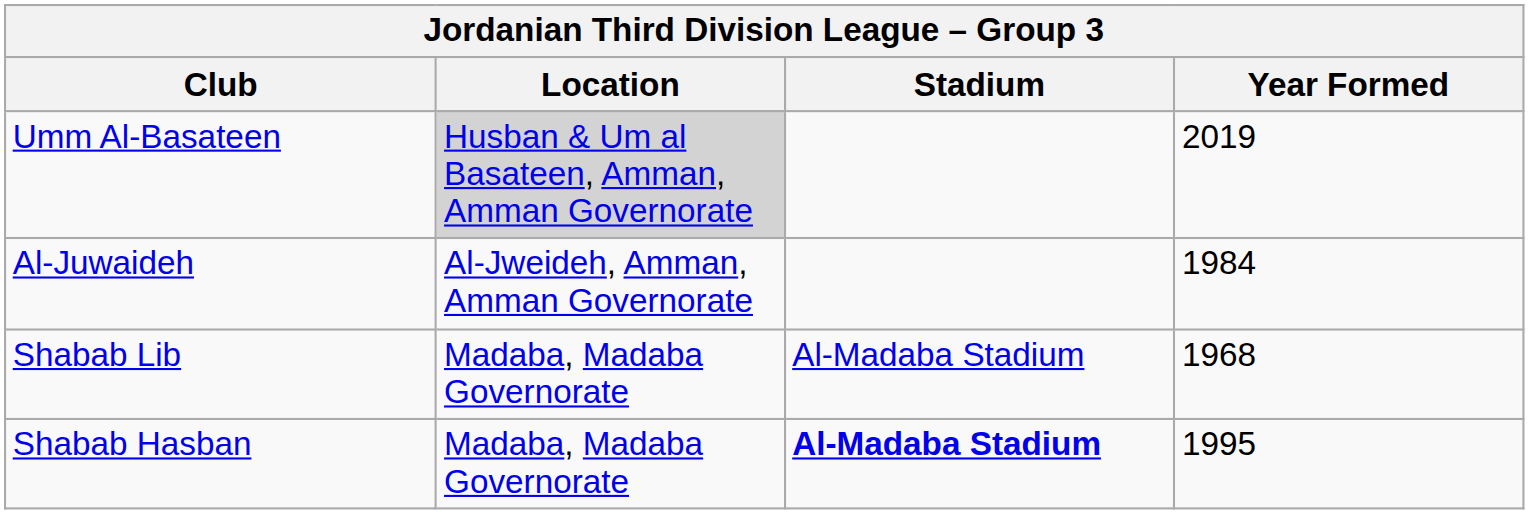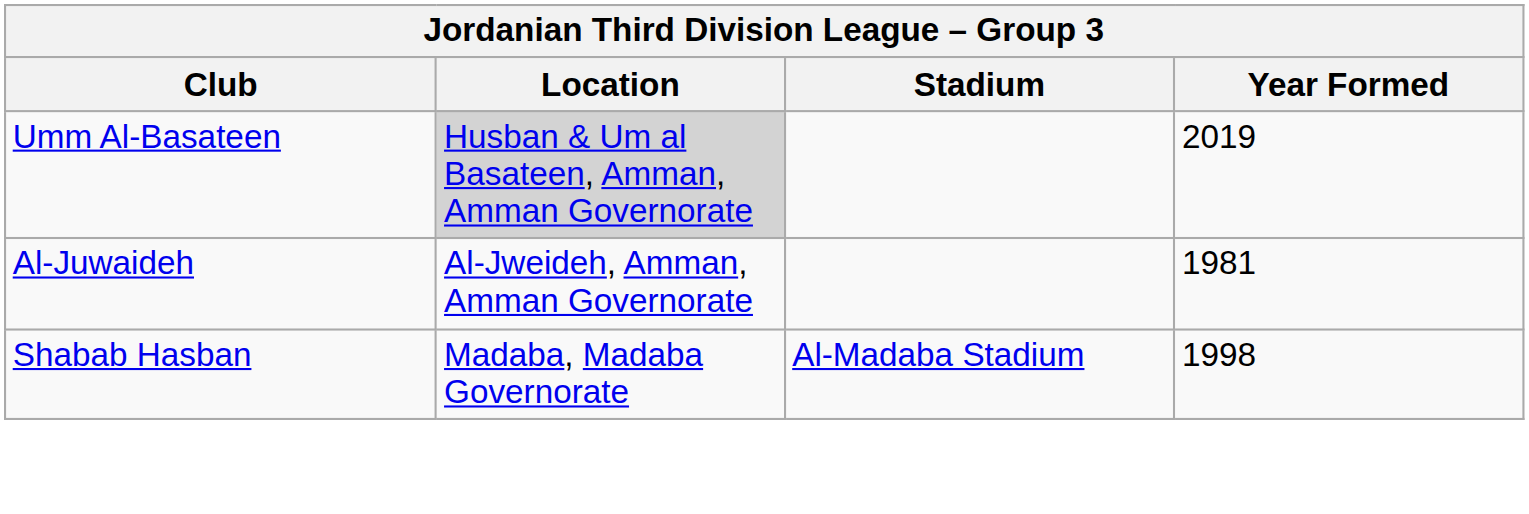 <table class="wikitable">
 <tr>
 <th colspan="4">Jordanian Third Division League – Group 3</th>
 </tr>
 <tr>
 <th style="width:200px;">Club</th>
 <th style="width:160px;">Location</th>
 <th style="width:180px;">Stadium</th>
 <th style="width:160px;">Year Formed</th>
 </tr>
 <tr style="vertical-align:top;">
 <td><a href='#'>Umm Al-Basateen</a></td>
 <td style="background: lightgrey;"><a href='#'>Husban & Um al Basateen</a>, <a href='#'>Amman</a>, <a href='#'>Amman Governorate</a></td>
 <td></td>
 <td>2019</td>
 </tr>
 <tr style="vertical-align:top;">
 <td><a href='#'>Al-Juwaideh</a></td>
 <td><a href='#'>Al-Jweideh</a>, <a href='#'>Amman</a>, <a href='#'>Amman Governorate</a></td>
 <td></td>
-<td>1984</td>
-</tr>
-<tr style="vertical-align:top;">
-<td><a href='#'>Shabab Lib</a></td>
-<td><a href='#'>Madaba</a>, <a href='#'>Madaba Governorate</a></td>
-<td><a href='#'>Al-Madaba Stadium</a></td>
-<td>1968</td>
+<td>1981</td>
 </tr>
 <tr style="vertical-align:top;">
 <td><a href='#'>Shabab Hasban</a></td>
 <td><a href='#'>Madaba</a>, <a href='#'>Madaba Governorate</a></td>
-<td><strong><a href='#'>Al-Madaba Stadium</a></strong></td>
-<td>1995</td>
+<td><a href='#'>Al-Madaba Stadium</a></td>
+<td>1998</td>
 </tr>
 </table>
